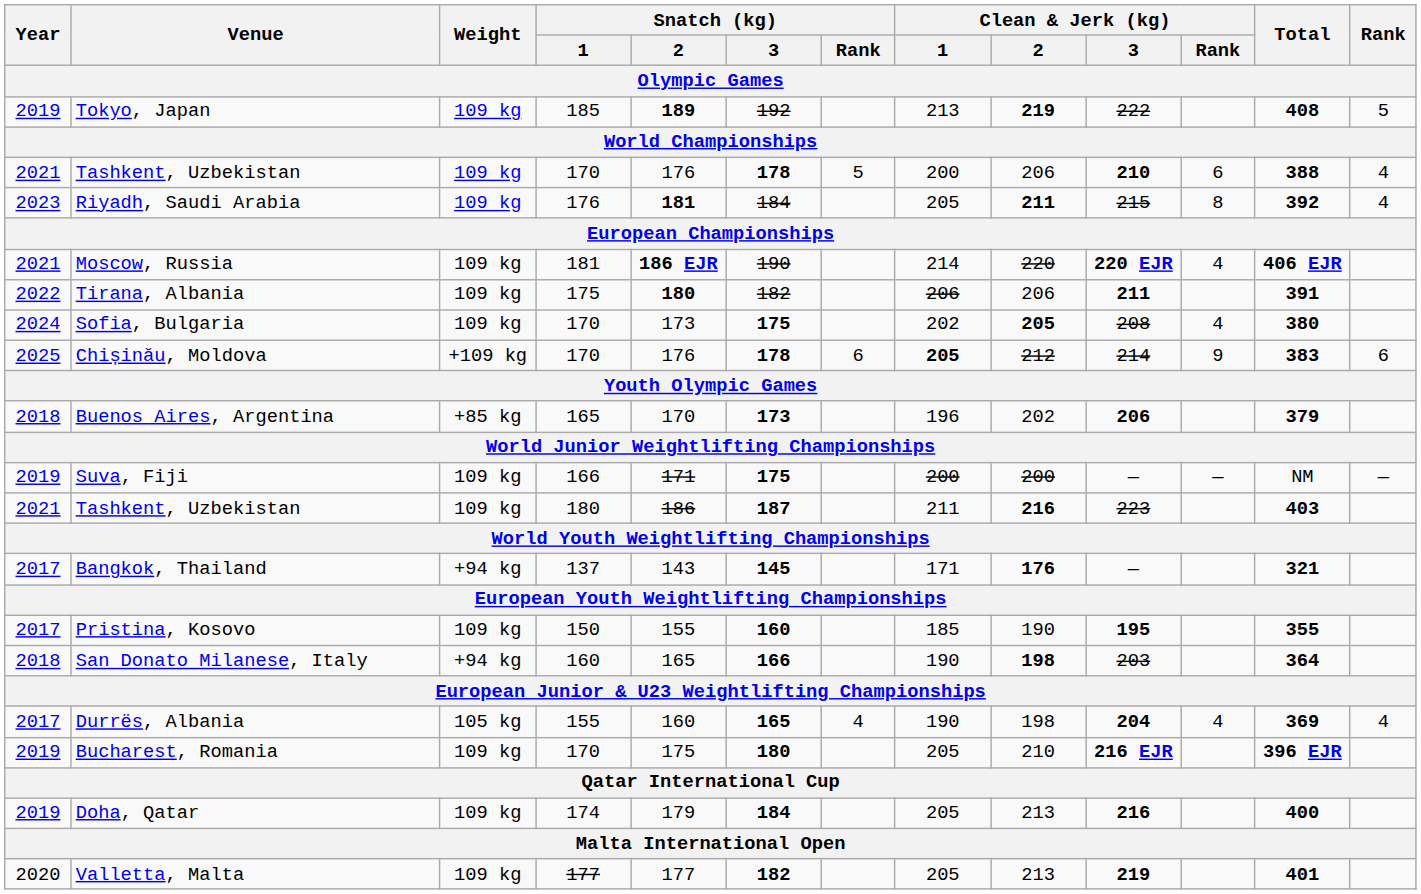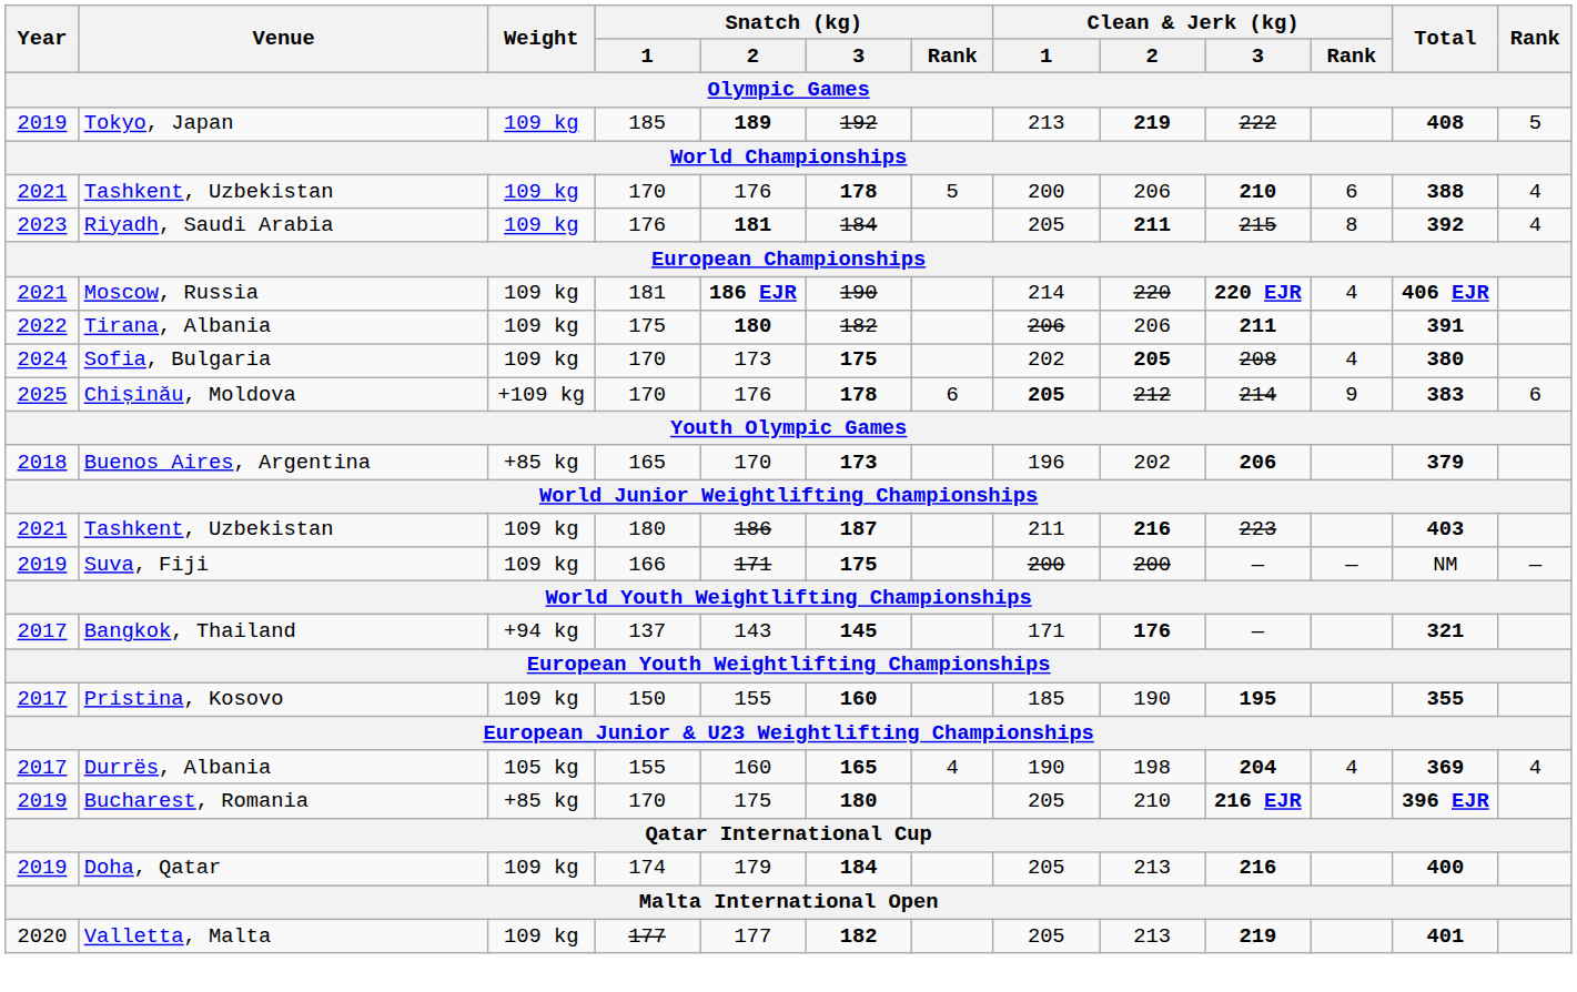 <table class="wikitable" style="text-align:center;">
 <tr>
 <th rowspan="2" width="40">Year</th>
 <th rowspan="2" width="250">Venue</th>
 <th rowspan="2" width="60">Weight</th>
 <th colspan="4">Snatch (kg)</th>
 <th colspan="4">Clean & Jerk (kg)</th>
 <th rowspan="2" width="60">Total</th>
 <th rowspan="2" width="40">Rank</th>
 </tr>
 <tr>
 <th width="60">1</th>
 <th width="60">2</th>
 <th width="60">3</th>
 <th width="45">Rank</th>
 <th width="60">1</th>
 <th width="60">2</th>
 <th width="60">3</th>
 <th width="45">Rank</th>
 </tr>
 <tr>
 <th colspan=13><a href='#'>Olympic Games</a></th>
 </tr>
 <tr>
 <td><a href='#'>2019</a></td>
 <td align=left><a href='#'>Tokyo</a>, Japan</td>
 <td><a href='#'>109 kg</a></td>
 <td>185</td>
 <td><strong>189</strong></td>
 <td><s>192</s></td>
 <td></td>
 <td>213</td>
 <td><strong>219</strong></td>
 <td><s>222</s></td>
 <td></td>
 <td><strong>408</strong></td>
 <td>5</td>
 </tr>
 <tr>
 <th colspan="13"><a href='#'>World Championships</a></th>
 </tr>
 <tr>
 <td><a href='#'>2021</a></td>
 <td align=left><a href='#'>Tashkent</a>, Uzbekistan</td>
 <td><a href='#'>109 kg</a></td>
 <td>170</td>
 <td>176</td>
 <td><strong>178</strong></td>
 <td>5</td>
 <td>200</td>
 <td>206</td>
 <td><strong>210</strong></td>
 <td>6</td>
 <td><strong>388</strong></td>
 <td>4</td>
 </tr>
 <tr>
 <td><a href='#'>2023</a></td>
 <td align=left><a href='#'>Riyadh</a>, Saudi Arabia</td>
 <td><a href='#'>109 kg</a></td>
 <td>176</td>
 <td><strong>181</strong></td>
 <td><s>184</s></td>
 <td></td>
 <td>205</td>
 <td><strong>211</strong></td>
 <td><s>215</s></td>
 <td>8</td>
 <td><strong>392</strong></td>
 <td>4 </td>
 </tr>
 <tr>
 <th colspan="13"><a href='#'>European Championships</a></th>
 </tr>
 <tr>
 <td><a href='#'>2021</a></td>
 <td align="left"><a href='#'>Moscow</a>, Russia</td>
 <td>109 kg</td>
 <td>181</td>
 <td><strong>186 <a href='#'>EJR</a></strong></td>
 <td><s>190</s></td>
 <td></td>
 <td>214</td>
 <td><s>220</s></td>
 <td><strong>220 <a href='#'>EJR</a></strong></td>
 <td>4</td>
 <td><strong>406 <a href='#'>EJR</a></strong></td>
 <td></td>
 </tr>
 <tr>
 <td><a href='#'>2022</a></td>
 <td align="left"><a href='#'>Tirana</a>, Albania</td>
 <td>109 kg</td>
 <td>175</td>
 <td><strong>180</strong></td>
 <td><s>182</s></td>
 <td></td>
 <td><s>206</s></td>
 <td>206</td>
 <td><strong>211</strong></td>
 <td></td>
 <td><strong>391</strong></td>
 <td></td>
 </tr>
 <tr>
 <td><a href='#'>2024</a></td>
 <td align="left"><a href='#'>Sofia</a>, Bulgaria</td>
 <td>109 kg</td>
 <td>170</td>
 <td>173</td>
 <td><strong>175</strong></td>
 <td></td>
 <td>202</td>
 <td><strong>205</strong></td>
 <td><s>208</s></td>
 <td>4</td>
 <td><strong>380</strong></td>
 <td></td>
 </tr>
 <tr>
 <td><a href='#'>2025</a></td>
 <td align="left"><a href='#'>Chișinău</a>, Moldova</td>
 <td>+109 kg</td>
 <td>170</td>
 <td>176</td>
 <td><strong>178</strong></td>
 <td>6</td>
 <td><strong>205</strong></td>
 <td><s>212</s></td>
 <td><s>214</s></td>
 <td>9</td>
 <td><strong>383</strong></td>
 <td>6</td>
 </tr>
 <tr>
 <th colspan="13"><strong><a href='#'>Youth Olympic Games</a></strong></th>
 </tr>
 <tr>
 <td><a href='#'>2018</a></td>
 <td align="left"><a href='#'>Buenos Aires</a>, Argentina</td>
 <td>+85 kg</td>
 <td>165</td>
 <td>170</td>
 <td><strong>173</strong></td>
 <td></td>
 <td>196</td>
 <td>202</td>
 <td><strong>206</strong></td>
 <td></td>
 <td><strong>379</strong></td>
 <td></td>
 </tr>
 <tr>
 <th colspan="13"><strong><a href='#'>World Junior Weightlifting Championships</a></strong></th>
 </tr>
 <tr>
+<td><a href='#'>2021</a></td>
+<td align="left"><a href='#'>Tashkent</a>, Uzbekistan</td>
+<td>109 kg</td>
+<td>180</td>
+<td><s>186</s></td>
+<td><strong>187</strong></td>
+<td></td>
+<td>211</td>
+<td><strong>216</strong></td>
+<td><s>223</s></td>
+<td></td>
+<td><strong>403</strong></td>
+<td></td>
+</tr>
+<tr>
 <td><a href='#'>2019</a></td>
 <td align="left"><a href='#'>Suva</a>, Fiji</td>
 <td>109 kg</td>
 <td>166</td>
 <td><s>171</s></td>
 <td><strong>175</strong></td>
 <td></td>
 <td><s>200</s></td>
 <td><s>200</s></td>
 <td>—</td>
 <td>—</td>
 <td>NM</td>
 <td>—</td>
-</tr>
-<tr>
-<td><a href='#'>2021</a></td>
-<td align="left"><a href='#'>Tashkent</a>, Uzbekistan</td>
-<td>109 kg</td>
-<td>180</td>
-<td><s>186</s></td>
-<td><strong>187</strong></td>
-<td></td>
-<td>211</td>
-<td><strong>216</strong></td>
-<td><s>223</s></td>
-<td></td>
-<td><strong>403</strong></td>
-<td></td>
 </tr>
 <tr>
 <th colspan="13"><strong><a href='#'>World Youth Weightlifting Championships</a></strong></th>
 </tr>
 <tr>
 <td><a href='#'>2017</a></td>
 <td align="left"><a href='#'>Bangkok</a>, Thailand</td>
 <td>+94 kg</td>
 <td>137</td>
 <td>143</td>
 <td><strong>145</strong></td>
 <td></td>
 <td>171</td>
 <td><strong>176</strong></td>
 <td>—</td>
 <td></td>
 <td><strong>321</strong></td>
 <td></td>
 </tr>
 <tr>
 <th colspan="13"><strong><a href='#'>European Youth Weightlifting Championships</a></strong></th>
 </tr>
 <tr>
 <td><a href='#'>2017</a></td>
 <td align="left"><a href='#'>Pristina</a>, Kosovo</td>
 <td>109 kg</td>
 <td>150</td>
 <td>155</td>
 <td><strong>160</strong></td>
 <td></td>
 <td>185</td>
 <td>190</td>
 <td><strong>195</strong></td>
 <td></td>
 <td><strong>355</strong></td>
 <td></td>
 </tr>
 <tr>
-<td><a href='#'>2018</a></td>
-<td align="left"><a href='#'>San Donato Milanese</a>, Italy</td>
-<td>+94 kg</td>
-<td>160</td>
-<td>165</td>
-<td><strong>166</strong></td>
-<td></td>
-<td>190</td>
-<td><strong>198</strong></td>
-<td><s>203</s></td>
-<td></td>
-<td><strong>364</strong></td>
-<td></td>
-</tr>
-<tr>
 <th colspan="13"><strong><a href='#'>European Junior & U23 Weightlifting Championships</a></strong></th>
 </tr>
 <tr>
 <td><a href='#'>2017</a></td>
 <td align="left"><a href='#'>Durrës</a>, Albania</td>
 <td>105 kg</td>
 <td>155</td>
 <td>160</td>
 <td><strong>165</strong></td>
 <td>4</td>
 <td>190</td>
 <td>198</td>
 <td><strong>204</strong></td>
 <td>4</td>
 <td><strong>369</strong></td>
 <td>4</td>
 </tr>
 <tr>
 <td><a href='#'>2019</a></td>
 <td align="left"><a href='#'>Bucharest</a>, Romania</td>
-<td>109 kg</td>
+<td>+85 kg</td>
 <td>170</td>
 <td>175</td>
 <td><strong>180</strong></td>
 <td></td>
 <td>205</td>
 <td>210</td>
 <td><strong>216 <a href='#'>EJR</a></strong></td>
 <td></td>
 <td><strong>396 <a href='#'>EJR</a></strong></td>
 <td></td>
 </tr>
 <tr>
 <th colspan=13>Qatar International Cup</th>
 </tr>
 <tr>
 <td><a href='#'>2019</a></td>
 <td align=left><a href='#'>Doha</a>, Qatar</td>
 <td>109 kg</td>
 <td>174</td>
 <td>179</td>
 <td><strong>184</strong></td>
 <td><strong></strong></td>
 <td>205</td>
 <td>213</td>
 <td><strong>216</strong></td>
 <td><strong></strong></td>
 <td><strong>400</strong></td>
 <td><strong></strong></td>
 </tr>
 <tr>
 <th colspan=13>Malta International Open</th>
 </tr>
 <tr>
 <td>2020</td>
 <td align=left><a href='#'>Valletta</a>, Malta</td>
 <td>109 kg</td>
 <td><s>177</s></td>
 <td>177</td>
 <td><strong>182</strong></td>
 <td><strong></strong></td>
 <td>205</td>
 <td>213</td>
 <td><strong>219</strong></td>
 <td><strong></strong></td>
 <td><strong>401</strong></td>
 <td><strong></strong></td>
 </tr>
 </table>
